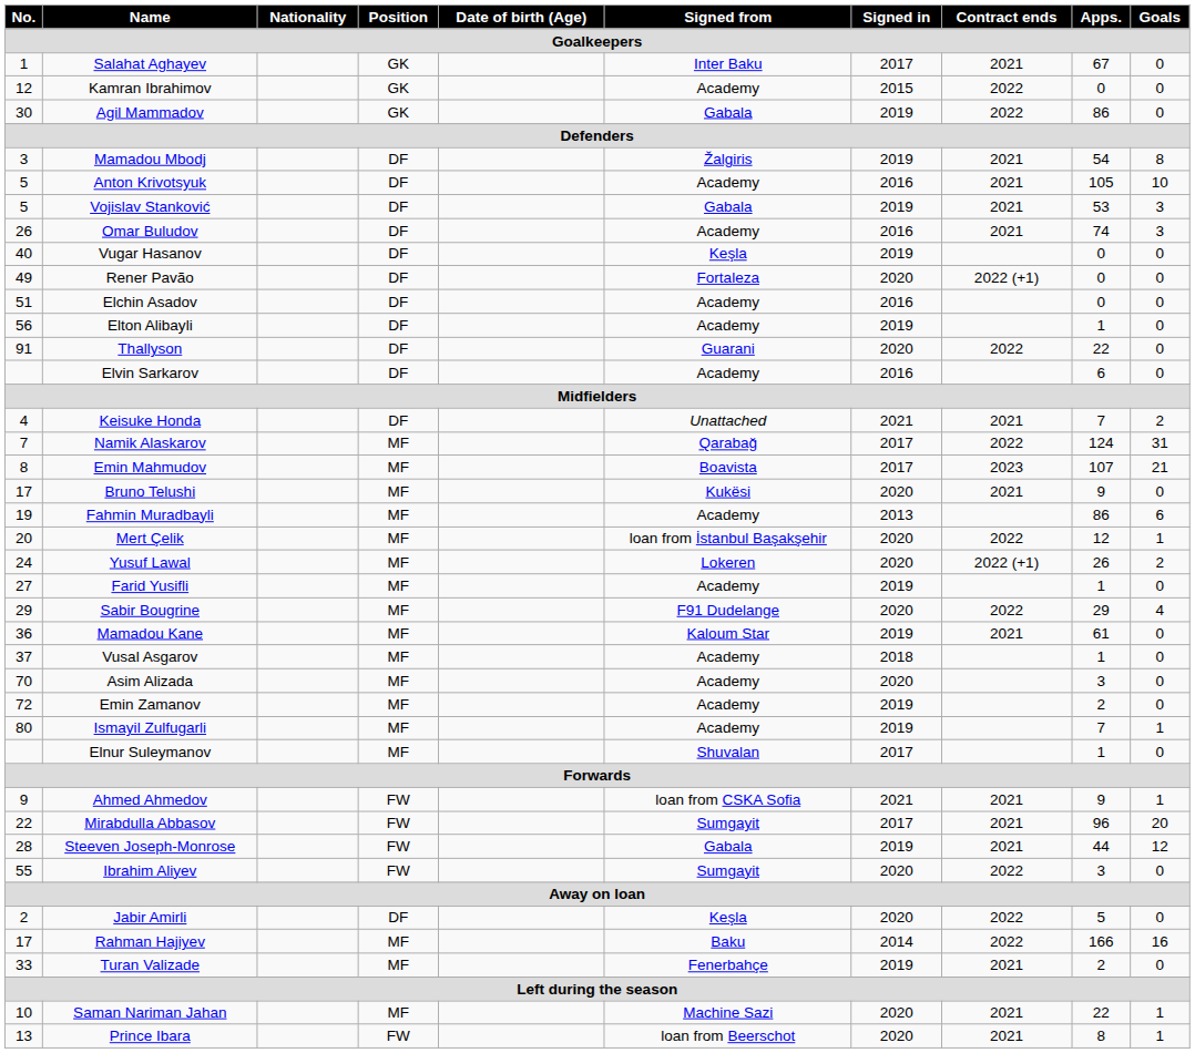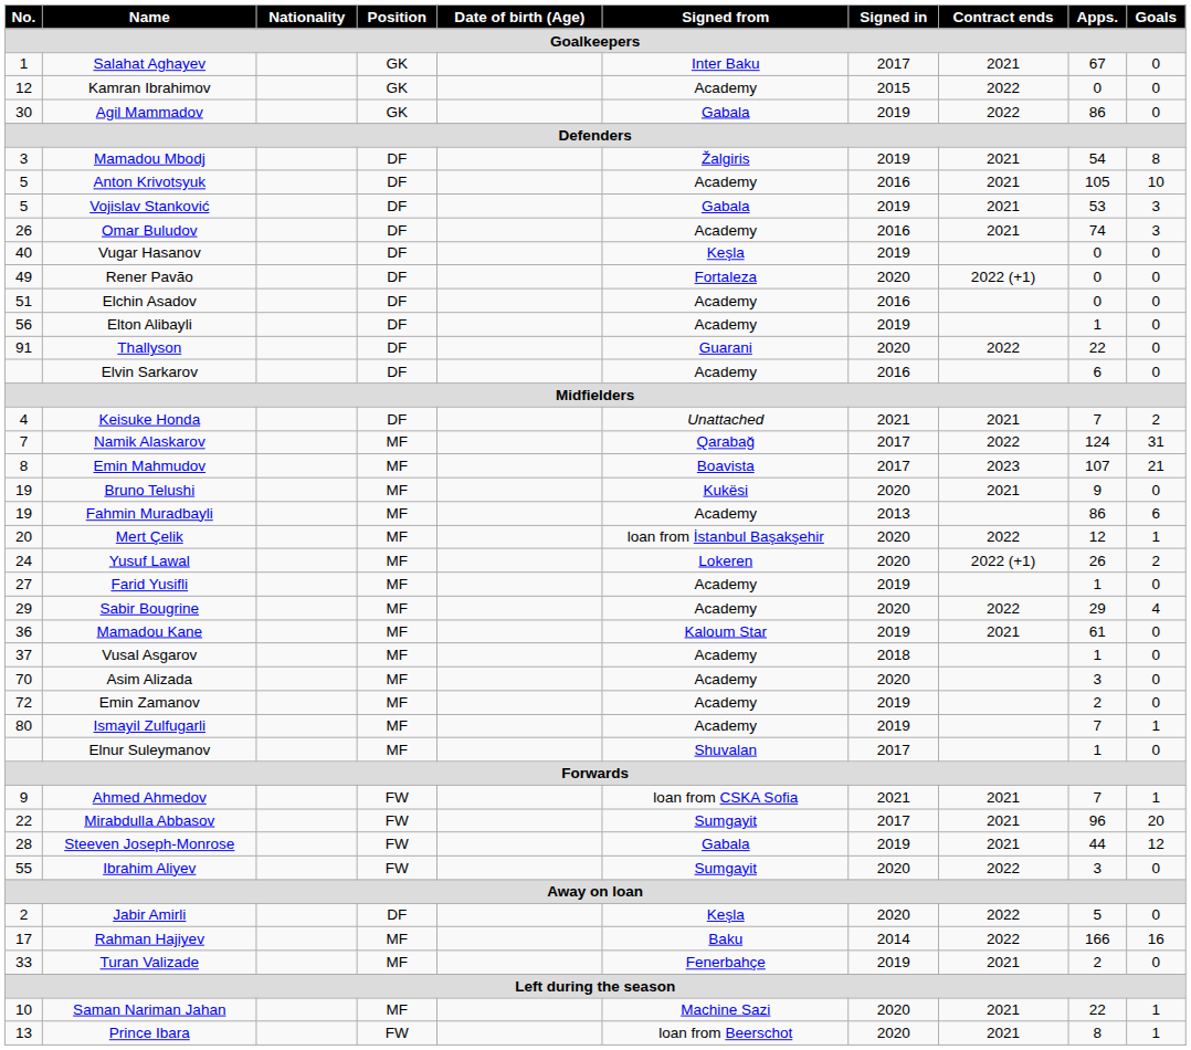 <table class="wikitable"  style="text-align:center; font-size:90%; width:90%;">
 <tr>
 <th style="background:#000000; color:#FFFFFF; text-align:center;">No.</th>
 <th style="background:#000000; color:#FFFFFF; text-align:center;">Name</th>
 <th style="background:#000000; color:#FFFFFF; text-align:center;">Nationality</th>
 <th style="background:#000000; color:#FFFFFF; text-align:center;">Position</th>
 <th style="background:#000000; color:#FFFFFF; text-align:center;">Date of birth (Age)</th>
 <th style="background:#000000; color:#FFFFFF; text-align:center;">Signed from</th>
 <th style="background:#000000; color:#FFFFFF; text-align:center;">Signed in</th>
 <th style="background:#000000; color:#FFFFFF; text-align:center;">Contract ends</th>
 <th style="background:#000000; color:#FFFFFF; text-align:center;">Apps.</th>
 <th style="background:#000000; color:#FFFFFF; text-align:center;">Goals</th>
 </tr>
 <tr>
 <th colspan="11"  style="background:#dcdcdc; text-align:center;">Goalkeepers</th>
 </tr>
 <tr>
 <td>1</td>
 <td><a href='#'>Salahat Aghayev</a></td>
 <td></td>
 <td>GK</td>
 <td></td>
 <td><a href='#'>Inter Baku</a></td>
 <td>2017</td>
 <td>2021</td>
 <td>67</td>
 <td>0</td>
 </tr>
 <tr>
 <td>12</td>
 <td>Kamran Ibrahimov</td>
 <td></td>
 <td>GK</td>
 <td></td>
 <td>Academy</td>
 <td>2015</td>
 <td>2022</td>
 <td>0</td>
 <td>0</td>
 </tr>
 <tr>
 <td>30</td>
 <td><a href='#'>Agil Mammadov</a></td>
 <td></td>
 <td>GK</td>
 <td></td>
 <td><a href='#'>Gabala</a></td>
 <td>2019</td>
 <td>2022</td>
 <td>86</td>
 <td>0</td>
 </tr>
 <tr>
 <th colspan="11"  style="background:#dcdcdc; text-align:center;">Defenders</th>
 </tr>
 <tr>
 <td>3</td>
 <td><a href='#'>Mamadou Mbodj</a></td>
 <td></td>
 <td>DF</td>
 <td></td>
 <td><a href='#'>Žalgiris</a></td>
 <td>2019</td>
 <td>2021</td>
 <td>54</td>
 <td>8</td>
 </tr>
 <tr>
 <td>5</td>
 <td><a href='#'>Anton Krivotsyuk</a></td>
 <td></td>
 <td>DF</td>
 <td></td>
 <td>Academy</td>
 <td>2016</td>
 <td>2021</td>
 <td>105</td>
 <td>10</td>
 </tr>
 <tr>
 <td>5</td>
 <td><a href='#'>Vojislav Stanković</a></td>
 <td></td>
 <td>DF</td>
 <td></td>
 <td><a href='#'>Gabala</a></td>
 <td>2019</td>
 <td>2021</td>
 <td>53</td>
 <td>3</td>
 </tr>
 <tr>
 <td>26</td>
 <td><a href='#'>Omar Buludov</a></td>
 <td></td>
 <td>DF</td>
 <td></td>
 <td>Academy</td>
 <td>2016</td>
 <td>2021</td>
 <td>74</td>
 <td>3</td>
 </tr>
 <tr>
 <td>40</td>
 <td>Vugar Hasanov</td>
 <td></td>
 <td>DF</td>
 <td></td>
 <td><a href='#'>Keşla</a></td>
 <td>2019</td>
 <td></td>
 <td>0</td>
 <td>0</td>
 </tr>
 <tr>
 <td>49</td>
 <td>Rener Pavão</td>
 <td></td>
 <td>DF</td>
 <td></td>
 <td><a href='#'>Fortaleza</a></td>
 <td>2020</td>
 <td>2022 (+1)</td>
 <td>0</td>
 <td>0</td>
 </tr>
 <tr>
 <td>51</td>
 <td>Elchin Asadov</td>
 <td></td>
 <td>DF</td>
 <td></td>
 <td>Academy</td>
 <td>2016</td>
 <td></td>
 <td>0</td>
 <td>0</td>
 </tr>
 <tr>
 <td>56</td>
 <td>Elton Alibayli</td>
 <td></td>
 <td>DF</td>
 <td></td>
 <td>Academy</td>
 <td>2019</td>
 <td></td>
 <td>1</td>
 <td>0</td>
 </tr>
 <tr>
 <td>91</td>
 <td><a href='#'>Thallyson</a></td>
 <td></td>
 <td>DF</td>
 <td></td>
 <td><a href='#'>Guarani</a></td>
 <td>2020</td>
 <td>2022</td>
 <td>22</td>
 <td>0</td>
 </tr>
 <tr>
 <td></td>
 <td>Elvin Sarkarov</td>
 <td></td>
 <td>DF</td>
 <td></td>
 <td>Academy</td>
 <td>2016</td>
 <td></td>
 <td>6</td>
 <td>0</td>
 </tr>
 <tr>
 <th colspan="11"  style="background:#dcdcdc; text-align:center;">Midfielders</th>
 </tr>
 <tr>
 <td>4</td>
 <td><a href='#'>Keisuke Honda</a></td>
 <td></td>
 <td>DF</td>
 <td></td>
 <td><em>Unattached</em></td>
 <td>2021</td>
 <td>2021</td>
 <td>7</td>
 <td>2</td>
 </tr>
 <tr>
 <td>7</td>
 <td><a href='#'>Namik Alaskarov</a></td>
 <td></td>
 <td>MF</td>
 <td></td>
 <td><a href='#'>Qarabağ</a></td>
 <td>2017</td>
 <td>2022</td>
 <td>124</td>
 <td>31</td>
 </tr>
 <tr>
 <td>8</td>
 <td><a href='#'>Emin Mahmudov</a></td>
 <td></td>
 <td>MF</td>
 <td></td>
 <td><a href='#'>Boavista</a></td>
 <td>2017</td>
 <td>2023</td>
 <td>107</td>
 <td>21</td>
 </tr>
 <tr>
-<td>17</td>
+<td>19</td>
 <td><a href='#'>Bruno Telushi</a></td>
 <td></td>
 <td>MF</td>
 <td></td>
 <td><a href='#'>Kukësi</a></td>
 <td>2020</td>
 <td>2021</td>
 <td>9</td>
 <td>0</td>
 </tr>
 <tr>
 <td>19</td>
 <td><a href='#'>Fahmin Muradbayli</a></td>
 <td></td>
 <td>MF</td>
 <td></td>
 <td>Academy</td>
 <td>2013</td>
 <td></td>
 <td>86</td>
 <td>6</td>
 </tr>
 <tr>
 <td>20</td>
 <td><a href='#'>Mert Çelik</a></td>
 <td></td>
 <td>MF</td>
 <td></td>
 <td>loan from <a href='#'>İstanbul Başakşehir</a></td>
 <td>2020</td>
 <td>2022</td>
 <td>12</td>
 <td>1</td>
 </tr>
 <tr>
 <td>24</td>
 <td><a href='#'>Yusuf Lawal</a></td>
 <td></td>
 <td>MF</td>
 <td></td>
 <td><a href='#'>Lokeren</a></td>
 <td>2020</td>
 <td>2022 (+1)</td>
 <td>26</td>
 <td>2</td>
 </tr>
 <tr>
 <td>27</td>
 <td><a href='#'>Farid Yusifli</a></td>
 <td></td>
 <td>MF</td>
 <td></td>
 <td>Academy</td>
 <td>2019</td>
 <td></td>
 <td>1</td>
 <td>0</td>
 </tr>
 <tr>
 <td>29</td>
 <td><a href='#'>Sabir Bougrine</a></td>
 <td></td>
 <td>MF</td>
 <td></td>
-<td><a href='#'>F91 Dudelange</a></td>
+<td>Academy</td>
 <td>2020</td>
 <td>2022</td>
 <td>29</td>
 <td>4</td>
 </tr>
 <tr>
 <td>36</td>
 <td><a href='#'>Mamadou Kane</a></td>
 <td></td>
 <td>MF</td>
 <td></td>
 <td><a href='#'>Kaloum Star</a></td>
 <td>2019</td>
 <td>2021</td>
 <td>61</td>
 <td>0</td>
 </tr>
 <tr>
 <td>37</td>
 <td>Vusal Asgarov</td>
 <td></td>
 <td>MF</td>
 <td></td>
 <td>Academy</td>
 <td>2018</td>
 <td></td>
 <td>1</td>
 <td>0</td>
 </tr>
 <tr>
 <td>70</td>
 <td>Asim Alizada</td>
 <td></td>
 <td>MF</td>
 <td></td>
 <td>Academy</td>
 <td>2020</td>
 <td></td>
 <td>3</td>
 <td>0</td>
 </tr>
 <tr>
 <td>72</td>
 <td>Emin Zamanov</td>
 <td></td>
 <td>MF</td>
 <td></td>
 <td>Academy</td>
 <td>2019</td>
 <td></td>
 <td>2</td>
 <td>0</td>
 </tr>
 <tr>
 <td>80</td>
 <td><a href='#'>Ismayil Zulfugarli</a></td>
 <td></td>
 <td>MF</td>
 <td></td>
 <td>Academy</td>
 <td>2019</td>
 <td></td>
 <td>7</td>
 <td>1</td>
 </tr>
 <tr>
 <td></td>
 <td>Elnur Suleymanov</td>
 <td></td>
 <td>MF</td>
 <td></td>
 <td><a href='#'>Shuvalan</a></td>
 <td>2017</td>
 <td></td>
 <td>1</td>
 <td>0</td>
 </tr>
 <tr>
 <th colspan="11"  style="background:#dcdcdc; text-align:center;">Forwards</th>
 </tr>
 <tr>
 <td>9</td>
 <td><a href='#'>Ahmed Ahmedov</a></td>
 <td></td>
 <td>FW</td>
 <td></td>
 <td>loan from <a href='#'>CSKA Sofia</a></td>
 <td>2021</td>
 <td>2021</td>
-<td>9</td>
+<td>7</td>
 <td>1</td>
 </tr>
 <tr>
 <td>22</td>
 <td><a href='#'>Mirabdulla Abbasov</a></td>
 <td></td>
 <td>FW</td>
 <td></td>
 <td><a href='#'>Sumgayit</a></td>
 <td>2017</td>
 <td>2021</td>
 <td>96</td>
 <td>20</td>
 </tr>
 <tr>
 <td>28</td>
 <td><a href='#'>Steeven Joseph-Monrose</a></td>
 <td></td>
 <td>FW</td>
 <td></td>
 <td><a href='#'>Gabala</a></td>
 <td>2019</td>
 <td>2021</td>
 <td>44</td>
 <td>12</td>
 </tr>
 <tr>
 <td>55</td>
 <td><a href='#'>Ibrahim Aliyev</a></td>
 <td></td>
 <td>FW</td>
 <td></td>
 <td><a href='#'>Sumgayit</a></td>
 <td>2020</td>
 <td>2022</td>
 <td>3</td>
 <td>0</td>
 </tr>
 <tr>
 <th colspan="11"  style="background:#dcdcdc; text-align:center;">Away on loan</th>
 </tr>
 <tr>
 <td>2</td>
 <td><a href='#'>Jabir Amirli</a></td>
 <td></td>
 <td>DF</td>
 <td></td>
 <td><a href='#'>Keşla</a></td>
 <td>2020</td>
 <td>2022</td>
 <td>5</td>
 <td>0</td>
 </tr>
 <tr>
 <td>17</td>
 <td><a href='#'>Rahman Hajiyev</a></td>
 <td></td>
 <td>MF</td>
 <td></td>
 <td><a href='#'>Baku</a></td>
 <td>2014</td>
 <td>2022</td>
 <td>166</td>
 <td>16</td>
 </tr>
 <tr>
 <td>33</td>
 <td><a href='#'>Turan Valizade</a></td>
 <td></td>
 <td>MF</td>
 <td></td>
 <td><a href='#'>Fenerbahçe</a></td>
 <td>2019</td>
 <td>2021</td>
 <td>2</td>
 <td>0</td>
 </tr>
 <tr>
 <th colspan="11"  style="background:#dcdcdc; text-align:center;">Left during the season</th>
 </tr>
 <tr>
 <td>10</td>
 <td><a href='#'>Saman Nariman Jahan</a></td>
 <td></td>
 <td>MF</td>
 <td></td>
 <td><a href='#'>Machine Sazi</a></td>
 <td>2020</td>
 <td>2021</td>
 <td>22</td>
 <td>1</td>
 </tr>
 <tr>
 <td>13</td>
 <td><a href='#'>Prince Ibara</a></td>
 <td></td>
 <td>FW</td>
 <td></td>
 <td>loan from <a href='#'>Beerschot</a></td>
 <td>2020</td>
 <td>2021</td>
 <td>8</td>
 <td>1</td>
 </tr>
 </table>
